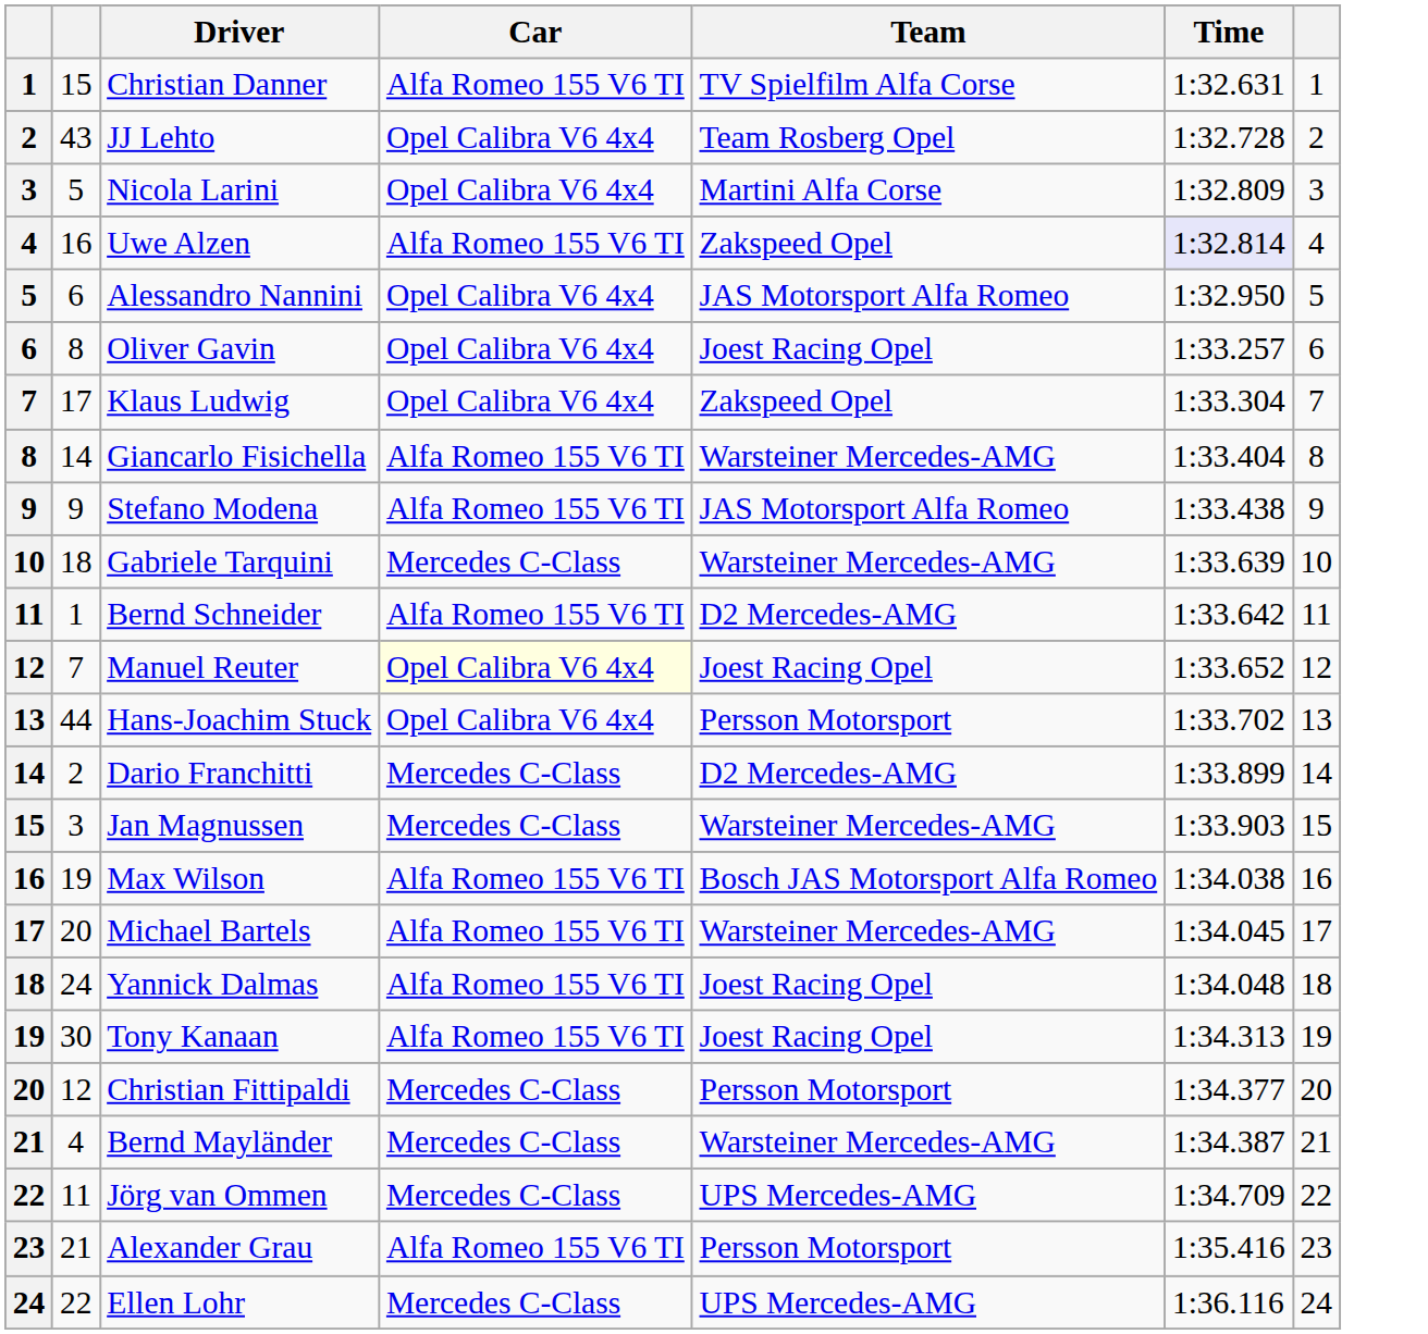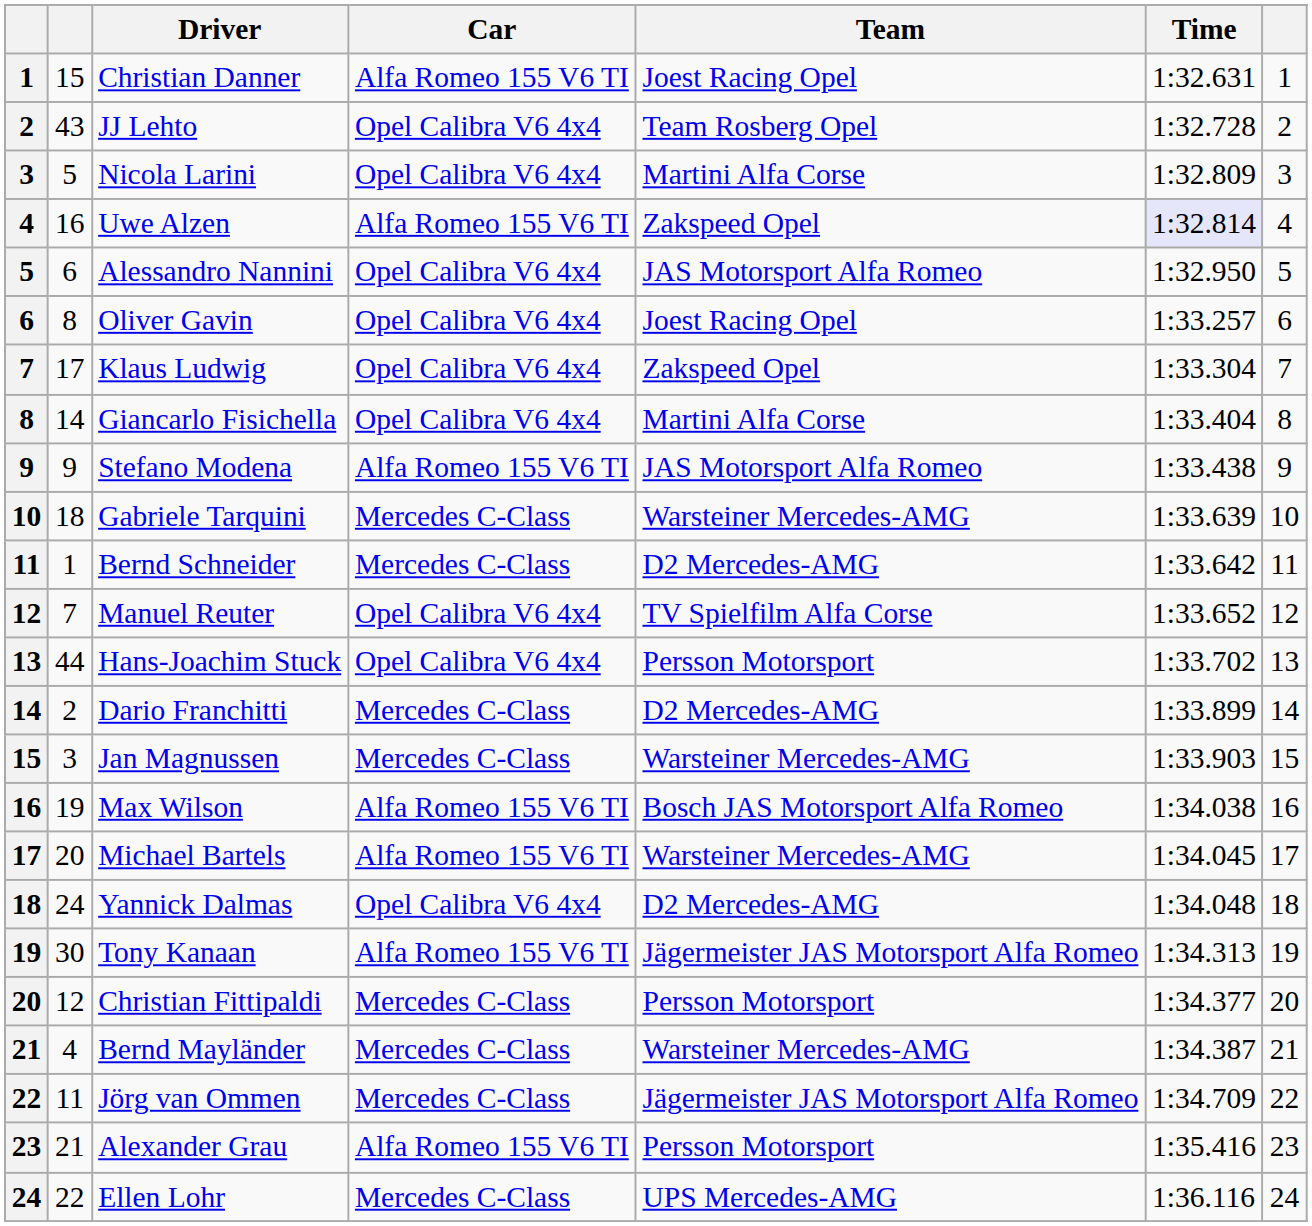 <table class="wikitable sortable" style="font-size:95%">
 <tr>
 <th></th>
 <th></th>
 <th>Driver</th>
 <th>Car</th>
 <th>Team</th>
 <th>Time</th>
 <th></th>
 </tr>
 <tr>
 <th>1</th>
 <td align=center>15</td>
 <td> <a href='#'>Christian Danner</a></td>
 <td><a href='#'>Alfa Romeo 155 V6 TI</a></td>
-<td> <a href='#'>TV Spielfilm Alfa Corse</a></td>
+<td> <a href='#'>Joest Racing Opel</a></td>
 <td>1:32.631</td>
 <td align=center>1</td>
 </tr>
 <tr>
 <th>2</th>
 <td align=center>43</td>
 <td> <a href='#'>JJ Lehto</a></td>
 <td><a href='#'>Opel Calibra V6 4x4</a></td>
 <td> <a href='#'>Team Rosberg Opel</a></td>
 <td>1:32.728</td>
 <td align=center>2</td>
 </tr>
 <tr>
 <th>3</th>
 <td align=center>5</td>
 <td> <a href='#'>Nicola Larini</a></td>
 <td><a href='#'>Opel Calibra V6 4x4</a></td>
 <td> <a href='#'>Martini Alfa Corse</a></td>
 <td>1:32.809</td>
 <td align=center>3</td>
 </tr>
 <tr>
 <th>4</th>
 <td align=center>16</td>
 <td> <a href='#'>Uwe Alzen</a></td>
 <td><a href='#'>Alfa Romeo 155 V6 TI</a></td>
 <td> <a href='#'>Zakspeed Opel</a></td>
 <td style="background: lavender;">1:32.814</td>
 <td align=center>4</td>
 </tr>
 <tr>
 <th>5</th>
 <td align=center>6</td>
 <td> <a href='#'>Alessandro Nannini</a></td>
 <td><a href='#'>Opel Calibra V6 4x4</a></td>
 <td> <a href='#'>JAS Motorsport Alfa Romeo</a></td>
 <td>1:32.950</td>
 <td align=center>5</td>
 </tr>
 <tr>
 <th>6</th>
 <td align=center>8</td>
 <td> <a href='#'>Oliver Gavin</a></td>
 <td><a href='#'>Opel Calibra V6 4x4</a></td>
 <td> <a href='#'>Joest Racing Opel</a></td>
 <td>1:33.257</td>
 <td align=center>6</td>
 </tr>
 <tr>
 <th>7</th>
 <td align=center>17</td>
 <td> <a href='#'>Klaus Ludwig</a></td>
 <td><a href='#'>Opel Calibra V6 4x4</a></td>
 <td> <a href='#'>Zakspeed Opel</a></td>
 <td>1:33.304</td>
 <td align=center>7</td>
 </tr>
 <tr>
 <th>8</th>
 <td align=center>14</td>
 <td> <a href='#'>Giancarlo Fisichella</a></td>
-<td><a href='#'>Alfa Romeo 155 V6 TI</a></td>
-<td> <a href='#'>Warsteiner Mercedes-AMG</a></td>
+<td><a href='#'>Opel Calibra V6 4x4</a></td>
+<td> <a href='#'>Martini Alfa Corse</a></td>
 <td>1:33.404</td>
 <td align=center>8</td>
 </tr>
 <tr>
 <th>9</th>
 <td align=center>9</td>
 <td> <a href='#'>Stefano Modena</a></td>
 <td><a href='#'>Alfa Romeo 155 V6 TI</a></td>
 <td> <a href='#'>JAS Motorsport Alfa Romeo</a></td>
 <td>1:33.438</td>
 <td align=center>9</td>
 </tr>
 <tr>
 <th>10</th>
 <td align=center>18</td>
 <td> <a href='#'>Gabriele Tarquini</a></td>
 <td><a href='#'>Mercedes C-Class</a></td>
 <td> <a href='#'>Warsteiner Mercedes-AMG</a></td>
 <td>1:33.639</td>
 <td align=center>10</td>
 </tr>
 <tr>
 <th>11</th>
 <td align=center>1</td>
 <td> <a href='#'>Bernd Schneider</a></td>
-<td><a href='#'>Alfa Romeo 155 V6 TI</a></td>
+<td><a href='#'>Mercedes C-Class</a></td>
 <td> <a href='#'>D2 Mercedes-AMG</a></td>
 <td>1:33.642</td>
 <td align=center>11</td>
 </tr>
 <tr>
 <th>12</th>
 <td align=center>7</td>
 <td> <a href='#'>Manuel Reuter</a></td>
-<td style="background: lightyellow;"><a href='#'>Opel Calibra V6 4x4</a></td>
-<td> <a href='#'>Joest Racing Opel</a></td>
+<td><a href='#'>Opel Calibra V6 4x4</a></td>
+<td> <a href='#'>TV Spielfilm Alfa Corse</a></td>
 <td>1:33.652</td>
 <td align=center>12</td>
 </tr>
 <tr>
 <th>13</th>
 <td align=center>44</td>
 <td> <a href='#'>Hans-Joachim Stuck</a></td>
 <td><a href='#'>Opel Calibra V6 4x4</a></td>
 <td> <a href='#'>Persson Motorsport</a></td>
 <td>1:33.702</td>
 <td align=center>13</td>
 </tr>
 <tr>
 <th>14</th>
 <td align=center>2</td>
 <td> <a href='#'>Dario Franchitti</a></td>
 <td><a href='#'>Mercedes C-Class</a></td>
 <td> <a href='#'>D2 Mercedes-AMG</a></td>
 <td>1:33.899</td>
 <td align=center>14</td>
 </tr>
 <tr>
 <th>15</th>
 <td align=center>3</td>
 <td> <a href='#'>Jan Magnussen</a></td>
 <td><a href='#'>Mercedes C-Class</a></td>
 <td> <a href='#'>Warsteiner Mercedes-AMG</a></td>
 <td>1:33.903</td>
 <td align=center>15</td>
 </tr>
 <tr>
 <th>16</th>
 <td align=center>19</td>
 <td> <a href='#'>Max Wilson</a></td>
 <td><a href='#'>Alfa Romeo 155 V6 TI</a></td>
 <td> <a href='#'>Bosch JAS Motorsport Alfa Romeo</a></td>
 <td>1:34.038</td>
 <td align=center>16</td>
 </tr>
 <tr>
 <th>17</th>
 <td align=center>20</td>
 <td> <a href='#'>Michael Bartels</a></td>
 <td><a href='#'>Alfa Romeo 155 V6 TI</a></td>
 <td> <a href='#'>Warsteiner Mercedes-AMG</a></td>
 <td>1:34.045</td>
 <td align=center>17</td>
 </tr>
 <tr>
 <th>18</th>
 <td align=center>24</td>
 <td> <a href='#'>Yannick Dalmas</a></td>
-<td><a href='#'>Alfa Romeo 155 V6 TI</a></td>
-<td> <a href='#'>Joest Racing Opel</a></td>
+<td><a href='#'>Opel Calibra V6 4x4</a></td>
+<td> <a href='#'>D2 Mercedes-AMG</a></td>
 <td>1:34.048</td>
 <td align=center>18</td>
 </tr>
 <tr>
 <th>19</th>
 <td align=center>30</td>
 <td> <a href='#'>Tony Kanaan</a></td>
 <td><a href='#'>Alfa Romeo 155 V6 TI</a></td>
-<td> <a href='#'>Joest Racing Opel</a></td>
+<td> <a href='#'>Jägermeister JAS Motorsport Alfa Romeo</a></td>
 <td>1:34.313</td>
 <td align=center>19</td>
 </tr>
 <tr>
 <th>20</th>
 <td align=center>12</td>
 <td> <a href='#'>Christian Fittipaldi</a></td>
 <td><a href='#'>Mercedes C-Class</a></td>
 <td> <a href='#'>Persson Motorsport</a></td>
 <td>1:34.377</td>
 <td align=center>20</td>
 </tr>
 <tr>
 <th>21</th>
 <td align=center>4</td>
 <td> <a href='#'>Bernd Mayländer</a></td>
 <td><a href='#'>Mercedes C-Class</a></td>
 <td> <a href='#'>Warsteiner Mercedes-AMG</a></td>
 <td>1:34.387</td>
 <td align=center>21</td>
 </tr>
 <tr>
 <th>22</th>
 <td align=center>11</td>
 <td> <a href='#'>Jörg van Ommen</a></td>
 <td><a href='#'>Mercedes C-Class</a></td>
-<td> <a href='#'>UPS Mercedes-AMG</a></td>
+<td> <a href='#'>Jägermeister JAS Motorsport Alfa Romeo</a></td>
 <td>1:34.709</td>
 <td align=center>22</td>
 </tr>
 <tr>
 <th>23</th>
 <td align=center>21</td>
 <td> <a href='#'>Alexander Grau</a></td>
 <td><a href='#'>Alfa Romeo 155 V6 TI</a></td>
 <td> <a href='#'>Persson Motorsport</a></td>
 <td>1:35.416</td>
 <td align=center>23</td>
 </tr>
 <tr>
 <th>24</th>
 <td align=center>22</td>
 <td> <a href='#'>Ellen Lohr</a></td>
 <td><a href='#'>Mercedes C-Class</a></td>
 <td> <a href='#'>UPS Mercedes-AMG</a></td>
 <td>1:36.116</td>
 <td align=center>24</td>
 </tr>
 <tr>
 </tr>
 </table>
